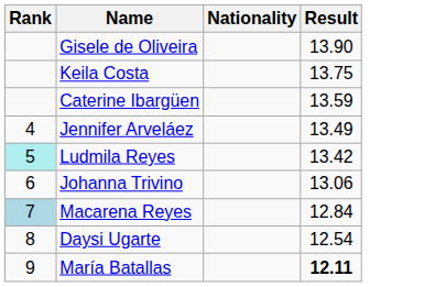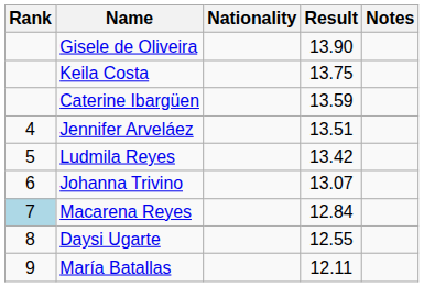 <table class="wikitable sortable" style="text-align:center">
 <tr>
 <th>Rank</th>
 <th>Name</th>
 <th>Nationality</th>
 <th>Result</th>
+<th>Notes</th>
 </tr>
 <tr>
 <td></td>
 <td align=left><a href='#'>Gisele de Oliveira</a></td>
 <td align=left></td>
 <td>13.90</td>
+<td></td>
 </tr>
 <tr>
 <td></td>
 <td align=left><a href='#'>Keila Costa</a></td>
 <td align=left></td>
 <td>13.75</td>
+<td></td>
 </tr>
 <tr>
 <td></td>
 <td align=left><a href='#'>Caterine Ibargüen</a></td>
 <td align=left></td>
 <td>13.59</td>
+<td></td>
 </tr>
 <tr>
 <td>4</td>
 <td align=left><a href='#'>Jennifer Arveláez</a></td>
 <td align=left></td>
-<td>13.49</td>
+<td>13.51</td>
+<td></td>
 </tr>
 <tr>
-<td style="background: paleturquoise;">5</td>
+<td>5</td>
 <td align=left><a href='#'>Ludmila Reyes</a></td>
 <td align=left></td>
 <td>13.42</td>
+<td></td>
 </tr>
 <tr>
 <td>6</td>
 <td align=left><a href='#'>Johanna Trivino</a></td>
 <td align=left></td>
-<td>13.06</td>
+<td>13.07</td>
+<td></td>
 </tr>
 <tr>
 <td style="background: lightblue;">7</td>
 <td align=left><a href='#'>Macarena Reyes</a></td>
 <td align=left></td>
 <td>12.84</td>
+<td></td>
 </tr>
 <tr>
 <td>8</td>
 <td align=left><a href='#'>Daysi Ugarte</a></td>
 <td align=left></td>
-<td>12.54</td>
+<td>12.55</td>
+<td></td>
 </tr>
 <tr>
 <td>9</td>
 <td align=left><a href='#'>María Batallas</a></td>
 <td align=left></td>
-<td><strong>12.11</strong></td>
+<td>12.11</td>
+<td></td>
 </tr>
 </table>
